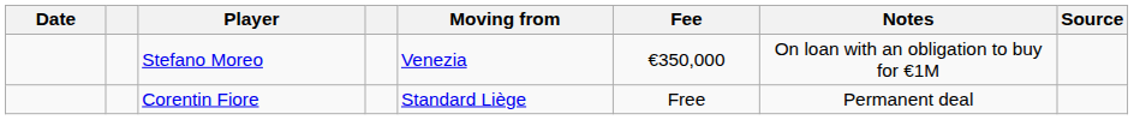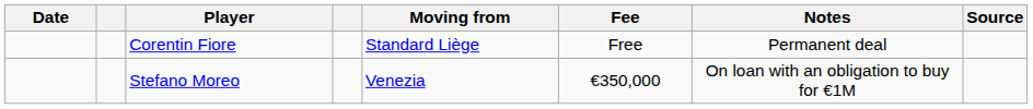 <table class="wikitable sortable">
 <tr>
 <th style="width:80px;">Date</th>
 <th style="width:20px;"></th>
 <th style="width:190px;">Player</th>
 <th style="width:20px;"></th>
 <th style="width:180px;">Moving from</th>
 <th style="width:120px;" class="unsortable">Fee</th>
 <th style="width:250px;" class="unsortable">Notes</th>
 <th style="width:20px;">Source</th>
 </tr>
 <tr>
 <td></td>
+<td align=center></td>
+<td> <a href='#'>Corentin Fiore</a></td>
+<td align="center"></td>
+<td> <a href='#'>Standard Liège</a></td>
+<td align=center>Free</td>
+<td align=center>Permanent deal</td>
+<td></td>
+</tr>
+<tr>
+<td></td>
 <td align="center"></td>
 <td> <a href='#'>Stefano Moreo</a></td>
 <td align="center"></td>
 <td> <a href='#'>Venezia</a></td>
 <td align=center>€350,000</td>
 <td align=center>On loan with an obligation to buy for €1M</td>
 <td></td>
 </tr>
-<tr>
-<td></td>
-<td align=center></td>
-<td> <a href='#'>Corentin Fiore</a></td>
-<td align="center"></td>
-<td> <a href='#'>Standard Liège</a></td>
-<td align=center>Free</td>
-<td align=center>Permanent deal</td>
-<td></td>
-</tr>
 </table>
